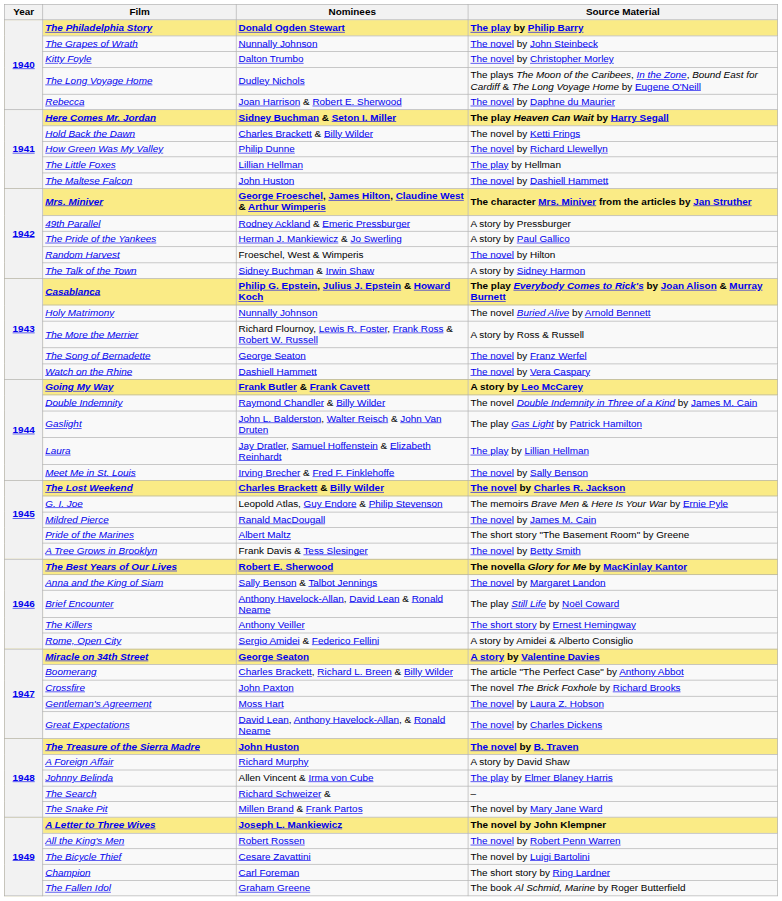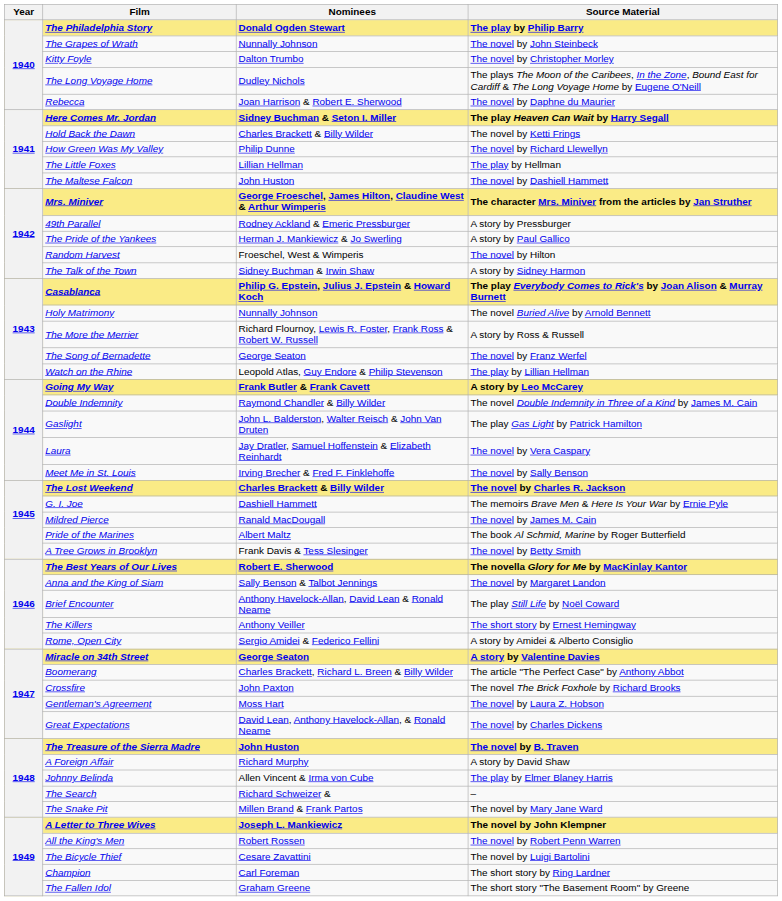 <table class="wikitable">
 <tr>
 <th width="5%">Year</th>
 <th width="25%">Film</th>
 <th width="30%">Nominees</th>
 <th width="40%">Source Material</th>
 </tr>
 <tr style="background:#FAEB86">
 <th rowspan="5"><a href='#'>1940</a><br></th>
 <td><strong><em><a href='#'>The Philadelphia Story</a></em></strong></td>
 <td><strong><a href='#'>Donald Ogden Stewart</a></strong></td>
 <td><strong><a href='#'>The play</a> by <a href='#'>Philip Barry</a></strong></td>
 </tr>
 <tr>
 <td><em><a href='#'>The Grapes of Wrath</a></em></td>
 <td><a href='#'>Nunnally Johnson</a></td>
 <td><a href='#'>The novel</a> by <a href='#'>John Steinbeck</a></td>
 </tr>
 <tr>
 <td><em><a href='#'>Kitty Foyle</a></em></td>
 <td><a href='#'>Dalton Trumbo</a></td>
 <td><a href='#'>The novel</a> by <a href='#'>Christopher Morley</a></td>
 </tr>
 <tr>
 <td><em><a href='#'>The Long Voyage Home</a></em></td>
 <td><a href='#'>Dudley Nichols</a></td>
 <td>The plays <em>The Moon of the Caribees</em>, <em><a href='#'>In the Zone</a></em>, <em>Bound East for Cardiff</em> & <em>The Long Voyage Home</em> by <a href='#'>Eugene O'Neill</a></td>
 </tr>
 <tr>
 <td><em><a href='#'>Rebecca</a></em></td>
 <td><a href='#'>Joan Harrison</a> & <a href='#'>Robert E. Sherwood</a></td>
 <td><a href='#'>The novel</a> by <a href='#'>Daphne du Maurier</a></td>
 </tr>
 <tr style="background:#FAEB86">
 <th rowspan="5"><a href='#'>1941</a><br></th>
 <td><strong><em><a href='#'>Here Comes Mr. Jordan</a></em></strong></td>
 <td><strong><a href='#'>Sidney Buchman</a> & <a href='#'>Seton I. Miller</a></strong></td>
 <td><strong>The play <em>Heaven Can Wait</em> by <a href='#'>Harry Segall</a></strong></td>
 </tr>
 <tr>
 <td><em><a href='#'>Hold Back the Dawn</a></em></td>
 <td><a href='#'>Charles Brackett</a> & <a href='#'>Billy Wilder</a></td>
 <td>The novel by <a href='#'>Ketti Frings</a></td>
 </tr>
 <tr>
 <td><em><a href='#'>How Green Was My Valley</a></em></td>
 <td><a href='#'>Philip Dunne</a></td>
 <td><a href='#'>The novel</a> by <a href='#'>Richard Llewellyn</a></td>
 </tr>
 <tr>
 <td><em><a href='#'>The Little Foxes</a></em></td>
 <td><a href='#'>Lillian Hellman</a></td>
 <td><a href='#'>The play</a> by Hellman</td>
 </tr>
 <tr>
 <td><em><a href='#'>The Maltese Falcon</a></em></td>
 <td><a href='#'>John Huston</a></td>
 <td><a href='#'>The novel</a> by <a href='#'>Dashiell Hammett</a></td>
 </tr>
 <tr style="background:#FAEB86">
 <th rowspan="5"><a href='#'>1942</a><br></th>
 <td><strong><em><a href='#'>Mrs. Miniver</a></em></strong></td>
 <td><strong><a href='#'>George Froeschel</a>, <a href='#'>James Hilton</a>, <a href='#'>Claudine West</a> & <a href='#'>Arthur Wimperis</a></strong></td>
 <td><strong>The character <a href='#'>Mrs. Miniver</a> from the articles by <a href='#'>Jan Struther</a></strong></td>
 </tr>
 <tr>
 <td><em><a href='#'>49th Parallel</a></em></td>
 <td><a href='#'>Rodney Ackland</a> & <a href='#'>Emeric Pressburger</a></td>
 <td>A story by Pressburger</td>
 </tr>
 <tr>
 <td><em><a href='#'>The Pride of the Yankees</a></em></td>
 <td><a href='#'>Herman J. Mankiewicz</a> & <a href='#'>Jo Swerling</a></td>
 <td>A story by <a href='#'>Paul Gallico</a></td>
 </tr>
 <tr>
 <td><em><a href='#'>Random Harvest</a></em></td>
 <td>Froeschel, West & Wimperis</td>
 <td><a href='#'>The novel</a> by Hilton</td>
 </tr>
 <tr>
 <td><em><a href='#'>The Talk of the Town</a></em></td>
 <td><a href='#'>Sidney Buchman</a> & <a href='#'>Irwin Shaw</a></td>
 <td>A story by <a href='#'>Sidney Harmon</a></td>
 </tr>
 <tr style="background:#FAEB86">
 <th rowspan="5"><a href='#'>1943</a><br></th>
 <td><strong><em><a href='#'>Casablanca</a></em></strong></td>
 <td><strong><a href='#'>Philip G. Epstein</a>, <a href='#'>Julius J. Epstein</a> & <a href='#'>Howard Koch</a></strong></td>
 <td><strong>The play <em><a href='#'>Everybody Comes to Rick's</a></em> by <a href='#'>Joan Alison</a> & <a href='#'>Murray Burnett</a></strong></td>
 </tr>
 <tr>
 <td><em><a href='#'>Holy Matrimony</a></em></td>
 <td><a href='#'>Nunnally Johnson</a></td>
 <td>The novel <em><a href='#'>Buried Alive</a></em> by <a href='#'>Arnold Bennett</a></td>
 </tr>
 <tr>
 <td><em><a href='#'>The More the Merrier</a></em></td>
 <td>Richard Flournoy, <a href='#'>Lewis R. Foster</a>, <a href='#'>Frank Ross</a> & <a href='#'>Robert W. Russell</a></td>
 <td>A story by Ross & Russell</td>
 </tr>
 <tr>
 <td><em><a href='#'>The Song of Bernadette</a></em></td>
 <td><a href='#'>George Seaton</a></td>
 <td><a href='#'>The novel</a> by <a href='#'>Franz Werfel</a></td>
 </tr>
 <tr>
 <td><em><a href='#'>Watch on the Rhine</a></em></td>
-<td><a href='#'>Dashiell Hammett</a></td>
-<td><a href='#'>The novel</a> by <a href='#'>Vera Caspary</a></td>
+<td>Leopold Atlas, <a href='#'>Guy Endore</a> & <a href='#'>Philip Stevenson</a></td>
+<td><a href='#'>The play</a> by <a href='#'>Lillian Hellman</a></td>
 </tr>
 <tr style="background:#FAEB86">
 <th rowspan="5"><a href='#'>1944</a><br></th>
 <td><strong><em><a href='#'>Going My Way</a></em></strong></td>
 <td><strong><a href='#'>Frank Butler</a> & <a href='#'>Frank Cavett</a></strong></td>
 <td><strong>A story by <a href='#'>Leo McCarey</a></strong></td>
 </tr>
 <tr>
 <td><em><a href='#'>Double Indemnity</a></em></td>
 <td><a href='#'>Raymond Chandler</a> & <a href='#'>Billy Wilder</a></td>
 <td>The novel <em><a href='#'>Double Indemnity in Three of a Kind</a></em> by <a href='#'>James M. Cain</a></td>
 </tr>
 <tr>
 <td><em><a href='#'>Gaslight</a></em></td>
 <td><a href='#'>John L. Balderston</a>, <a href='#'>Walter Reisch</a> & <a href='#'>John Van Druten</a></td>
 <td>The play <em><a href='#'>Gas Light</a></em> by <a href='#'>Patrick Hamilton</a></td>
 </tr>
 <tr>
 <td><em><a href='#'>Laura</a></em></td>
 <td><a href='#'>Jay Dratler</a>, <a href='#'>Samuel Hoffenstein</a> & <a href='#'>Elizabeth Reinhardt</a></td>
-<td><a href='#'>The play</a> by <a href='#'>Lillian Hellman</a></td>
+<td><a href='#'>The novel</a> by <a href='#'>Vera Caspary</a></td>
 </tr>
 <tr>
 <td><em><a href='#'>Meet Me in St. Louis</a></em></td>
 <td><a href='#'>Irving Brecher</a> & <a href='#'>Fred F. Finklehoffe</a></td>
 <td><a href='#'>The novel</a> by <a href='#'>Sally Benson</a></td>
 </tr>
 <tr style="background:#FAEB86">
 <th rowspan="5"><a href='#'>1945</a><br> <br></th>
 <td><strong><em><a href='#'>The Lost Weekend</a></em></strong></td>
 <td><strong><a href='#'>Charles Brackett</a> & <a href='#'>Billy Wilder</a></strong></td>
 <td><strong><a href='#'>The novel</a> by <a href='#'>Charles R. Jackson</a></strong></td>
 </tr>
 <tr>
 <td><em><a href='#'>G. I. Joe</a></em></td>
-<td>Leopold Atlas, <a href='#'>Guy Endore</a> & <a href='#'>Philip Stevenson</a></td>
+<td><a href='#'>Dashiell Hammett</a></td>
 <td>The memoirs <em>Brave Men</em> & <em>Here Is Your War</em> by <a href='#'>Ernie Pyle</a></td>
 </tr>
 <tr>
 <td><em><a href='#'>Mildred Pierce</a></em></td>
 <td><a href='#'>Ranald MacDougall</a></td>
 <td><a href='#'>The novel</a> by <a href='#'>James M. Cain</a></td>
 </tr>
 <tr>
 <td><em><a href='#'>Pride of the Marines</a></em></td>
 <td><a href='#'>Albert Maltz</a></td>
-<td>The short story "The Basement Room" by Greene</td>
+<td>The book <em>Al Schmid, Marine</em> by Roger Butterfield</td>
 </tr>
 <tr>
 <td><em><a href='#'>A Tree Grows in Brooklyn</a></em></td>
 <td>Frank Davis & <a href='#'>Tess Slesinger</a> </td>
 <td><a href='#'>The novel</a> by <a href='#'>Betty Smith</a></td>
 </tr>
 <tr style="background:#FAEB86">
 <th rowspan="5"><a href='#'>1946</a><br></th>
 <td><strong><em><a href='#'>The Best Years of Our Lives</a></em></strong></td>
 <td><strong><a href='#'>Robert E. Sherwood</a></strong></td>
 <td><strong>The novella <em>Glory for Me</em> by <a href='#'>MacKinlay Kantor</a></strong></td>
 </tr>
 <tr>
 <td><em><a href='#'>Anna and the King of Siam</a></em></td>
 <td><a href='#'>Sally Benson</a> & <a href='#'>Talbot Jennings</a></td>
 <td><a href='#'>The novel</a> by <a href='#'>Margaret Landon</a></td>
 </tr>
 <tr>
 <td><em><a href='#'>Brief Encounter</a></em></td>
 <td><a href='#'>Anthony Havelock-Allan</a>, <a href='#'>David Lean</a> & <a href='#'>Ronald Neame</a></td>
 <td>The play <em><a href='#'>Still Life</a></em> by <a href='#'>Noël Coward</a></td>
 </tr>
 <tr>
 <td><em><a href='#'>The Killers</a></em></td>
 <td><a href='#'>Anthony Veiller</a></td>
 <td><a href='#'>The short story</a> by <a href='#'>Ernest Hemingway</a></td>
 </tr>
 <tr>
 <td><em><a href='#'>Rome, Open City</a></em></td>
 <td><a href='#'>Sergio Amidei</a> & <a href='#'>Federico Fellini</a></td>
 <td>A story by Amidei & Alberto Consiglio</td>
 </tr>
 <tr style="background:#FAEB86">
 <th rowspan="5"><a href='#'>1947</a><br></th>
 <td><strong><em><a href='#'>Miracle on 34th Street</a></em></strong></td>
 <td><strong><a href='#'>George Seaton</a></strong></td>
 <td><strong><a href='#'>A story</a> by <a href='#'>Valentine Davies</a></strong></td>
 </tr>
 <tr>
 <td><em><a href='#'>Boomerang</a></em></td>
 <td><a href='#'>Charles Brackett</a>, <a href='#'>Richard L. Breen</a> & <a href='#'>Billy Wilder</a></td>
 <td>The article "The Perfect Case" by <a href='#'>Anthony Abbot</a></td>
 </tr>
 <tr>
 <td><em><a href='#'>Crossfire</a></em></td>
 <td><a href='#'>John Paxton</a></td>
 <td>The novel <em>The Brick Foxhole</em> by <a href='#'>Richard Brooks</a></td>
 </tr>
 <tr>
 <td><em><a href='#'>Gentleman's Agreement</a></em></td>
 <td><a href='#'>Moss Hart</a></td>
 <td><a href='#'>The novel</a> by <a href='#'>Laura Z. Hobson</a></td>
 </tr>
 <tr>
 <td><em><a href='#'>Great Expectations</a></em></td>
 <td><a href='#'>David Lean</a>, <a href='#'>Anthony Havelock-Allan</a>, & <a href='#'>Ronald Neame</a></td>
 <td><a href='#'>The novel</a> by <a href='#'>Charles Dickens</a></td>
 </tr>
 <tr style="background:#FAEB86">
 <th rowspan="5"><a href='#'>1948</a><br></th>
 <td><strong><em><a href='#'>The Treasure of the Sierra Madre</a></em></strong></td>
 <td><strong><a href='#'>John Huston</a></strong></td>
 <td><strong><a href='#'>The novel</a> by <a href='#'>B. Traven</a></strong></td>
 </tr>
 <tr>
 <td><em><a href='#'>A Foreign Affair</a></em></td>
 <td><a href='#'>Richard Murphy</a></td>
 <td>A story by David Shaw</td>
 </tr>
 <tr>
 <td><em><a href='#'>Johnny Belinda</a></em></td>
 <td>Allen Vincent & <a href='#'>Irma von Cube</a></td>
 <td><a href='#'>The play</a> by <a href='#'>Elmer Blaney Harris</a></td>
 </tr>
 <tr>
 <td><em><a href='#'>The Search</a></em></td>
 <td><a href='#'>Richard Schweizer</a> & </td>
 <td>– </td>
 </tr>
 <tr>
 <td><em><a href='#'>The Snake Pit</a></em></td>
 <td><a href='#'>Millen Brand</a> & <a href='#'>Frank Partos</a></td>
 <td>The novel by <a href='#'>Mary Jane Ward</a></td>
 </tr>
 <tr style="background:#FAEB86">
 <th rowspan="5"><a href='#'>1949</a><br></th>
 <td><strong><em><a href='#'>A Letter to Three Wives</a></em></strong></td>
 <td><strong><a href='#'>Joseph L. Mankiewicz</a></strong></td>
 <td><strong>The novel by John Klempner</strong></td>
 </tr>
 <tr>
 <td><em><a href='#'>All the King's Men</a></em></td>
 <td><a href='#'>Robert Rossen</a></td>
 <td><a href='#'>The novel</a> by <a href='#'>Robert Penn Warren</a></td>
 </tr>
 <tr>
 <td><em><a href='#'>The Bicycle Thief</a></em></td>
 <td><a href='#'>Cesare Zavattini</a></td>
 <td>The novel by <a href='#'>Luigi Bartolini</a></td>
 </tr>
 <tr>
 <td><em><a href='#'>Champion</a></em></td>
 <td><a href='#'>Carl Foreman</a></td>
 <td>The short story by <a href='#'>Ring Lardner</a></td>
 </tr>
 <tr>
 <td><em><a href='#'>The Fallen Idol</a></em></td>
 <td><a href='#'>Graham Greene</a></td>
-<td>The book <em>Al Schmid, Marine</em> by Roger Butterfield</td>
+<td>The short story "The Basement Room" by Greene</td>
 </tr>
 </table>
